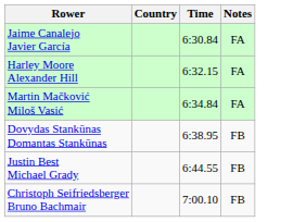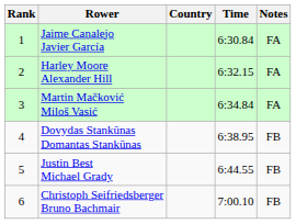 <table class="wikitable" style="text-align:center">
 <tr>
+<th>Rank</th>
 <th>Rower</th>
 <th>Country</th>
 <th>Time</th>
 <th>Notes</th>
 </tr>
 <tr bgcolor=ccffcc>
+<td>1</td>
 <td align="left"><a href='#'>Jaime Canalejo</a><br><a href='#'>Javier García</a></td>
 <td align="left"></td>
 <td>6:30.84</td>
 <td>FA</td>
 </tr>
 <tr bgcolor=ccffcc>
+<td>2</td>
 <td align="left"><a href='#'>Harley Moore</a><br><a href='#'>Alexander Hill</a></td>
 <td align="left"></td>
 <td>6:32.15</td>
 <td>FA</td>
 </tr>
 <tr bgcolor=ccffcc>
+<td>3</td>
 <td align="left"><a href='#'>Martin Mačković</a><br><a href='#'>Miloš Vasić</a></td>
 <td align="left"></td>
 <td>6:34.84</td>
 <td>FA</td>
 </tr>
 <tr>
+<td>4</td>
 <td align="left"><a href='#'>Dovydas Stankūnas</a><br><a href='#'>Domantas Stankūnas</a></td>
 <td align="left"></td>
 <td>6:38.95</td>
 <td>FB</td>
 </tr>
 <tr>
+<td>5</td>
 <td align="left"><a href='#'>Justin Best</a><br><a href='#'>Michael Grady</a></td>
 <td align="left"></td>
 <td>6:44.55</td>
 <td>FB</td>
 </tr>
 <tr>
+<td>6</td>
 <td align="left"><a href='#'>Christoph Seifriedsberger</a><br><a href='#'>Bruno Bachmair</a></td>
 <td align="left"></td>
 <td>7:00.10</td>
 <td>FB</td>
 </tr>
 </table>
